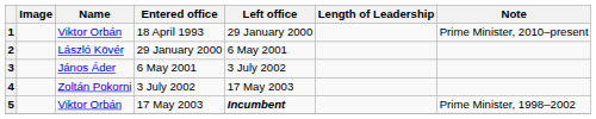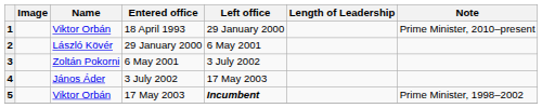 <table class="sortable wikitable">
 <tr>
 <th></th>
 <th>Image</th>
 <th>Name</th>
 <th>Entered office</th>
 <th>Left office</th>
 <th>Length of Leadership</th>
 <th>Note</th>
 </tr>
 <tr>
 <th>1</th>
 <td></td>
 <td><a href='#'>Viktor Orbán</a></td>
 <td>18 April 1993</td>
 <td>29 January 2000</td>
 <td></td>
 <td>Prime Minister, 2010–present</td>
 </tr>
 <tr>
 <th>2</th>
 <td></td>
 <td><a href='#'>László Kövér</a></td>
 <td>29 January 2000</td>
 <td>6 May 2001</td>
 <td></td>
 <td></td>
 </tr>
 <tr>
 <th>3</th>
 <td></td>
-<td><a href='#'>János Áder</a></td>
+<td><a href='#'>Zoltán Pokorni</a></td>
 <td>6 May 2001</td>
 <td>3 July 2002</td>
 <td></td>
 <td></td>
 </tr>
 <tr>
 <th>4</th>
 <td></td>
-<td><a href='#'>Zoltán Pokorni</a></td>
+<td><a href='#'>János Áder</a></td>
 <td>3 July 2002</td>
 <td>17 May 2003</td>
 <td></td>
 <td></td>
 </tr>
 <tr>
 <th>5</th>
 <td></td>
 <td><a href='#'>Viktor Orbán</a></td>
 <td>17 May 2003</td>
 <td><strong><em>Incumbent</em></strong></td>
 <td></td>
 <td>Prime Minister, 1998–2002</td>
 </tr>
 <tr>
 </tr>
 </table>
